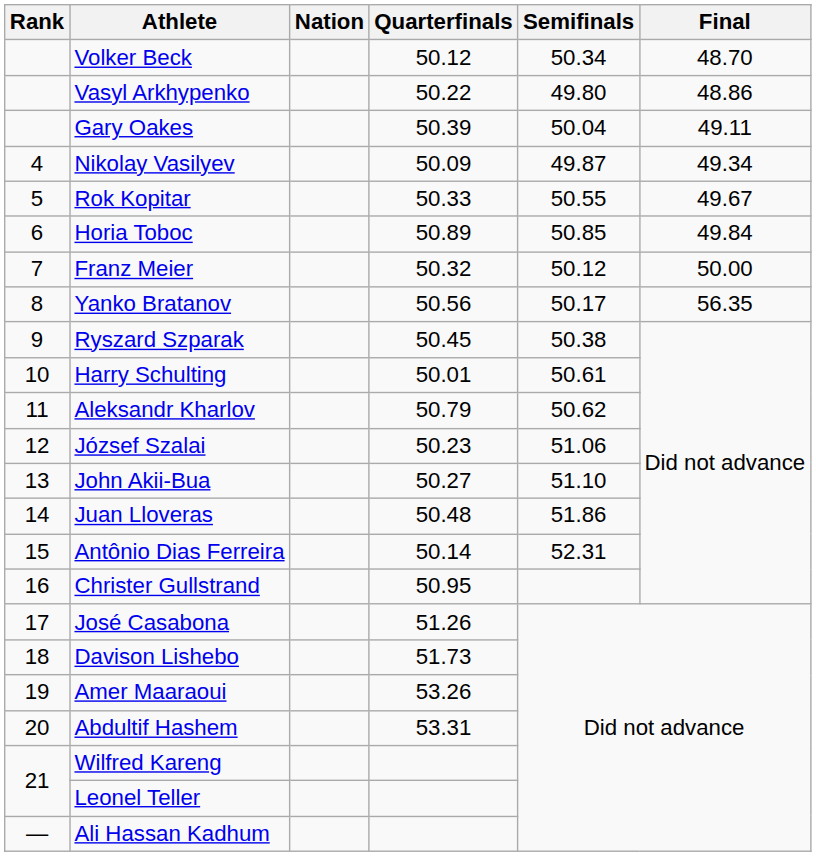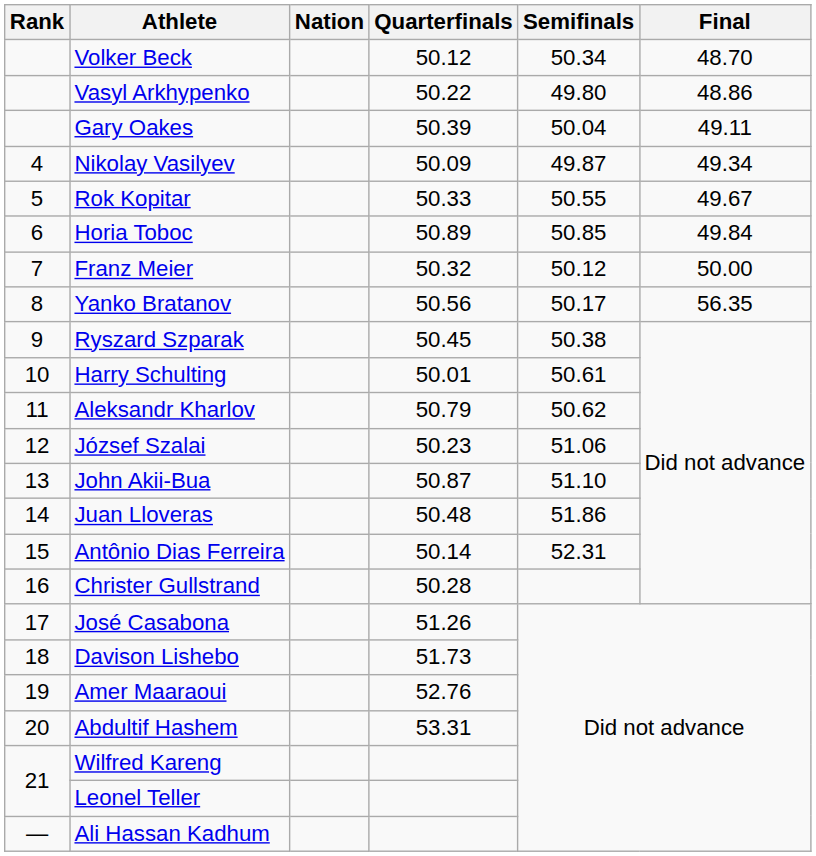 <table class="wikitable sortable" style="text-align:center">
 <tr>
 <th>Rank</th>
 <th>Athlete</th>
 <th>Nation</th>
 <th>Quarterfinals</th>
 <th>Semifinals</th>
 <th>Final</th>
 </tr>
 <tr>
 <td></td>
 <td align=left><a href='#'>Volker Beck</a></td>
 <td align=left></td>
 <td>50.12</td>
 <td>50.34</td>
 <td>48.70</td>
 </tr>
 <tr>
 <td></td>
 <td align=left><a href='#'>Vasyl Arkhypenko</a></td>
 <td align=left></td>
 <td>50.22</td>
 <td>49.80</td>
 <td>48.86</td>
 </tr>
 <tr>
 <td></td>
 <td align=left><a href='#'>Gary Oakes</a></td>
 <td align=left></td>
 <td>50.39</td>
 <td>50.04</td>
 <td>49.11</td>
 </tr>
 <tr>
 <td>4</td>
 <td align=left><a href='#'>Nikolay Vasilyev</a></td>
 <td align=left></td>
 <td>50.09</td>
 <td>49.87</td>
 <td>49.34</td>
 </tr>
 <tr>
 <td>5</td>
 <td align=left><a href='#'>Rok Kopitar</a></td>
 <td align=left></td>
 <td>50.33</td>
 <td>50.55</td>
 <td>49.67</td>
 </tr>
 <tr>
 <td>6</td>
 <td align=left><a href='#'>Horia Toboc</a></td>
 <td align=left></td>
 <td>50.89</td>
 <td>50.85</td>
 <td>49.84</td>
 </tr>
 <tr>
 <td>7</td>
 <td align=left><a href='#'>Franz Meier</a></td>
 <td align="left"></td>
 <td>50.32</td>
 <td>50.12</td>
 <td>50.00</td>
 </tr>
 <tr>
 <td>8</td>
 <td align=left><a href='#'>Yanko Bratanov</a></td>
 <td align=left></td>
 <td>50.56</td>
 <td>50.17</td>
 <td>56.35</td>
 </tr>
 <tr>
 <td>9</td>
 <td align=left><a href='#'>Ryszard Szparak</a></td>
 <td align=left></td>
 <td>50.45</td>
 <td>50.38</td>
 <td rowspan=8 data-sort-value=99.99>Did not advance</td>
 </tr>
 <tr>
 <td>10</td>
 <td align=left><a href='#'>Harry Schulting</a></td>
 <td align=left></td>
 <td>50.01</td>
 <td>50.61</td>
 </tr>
 <tr>
 <td>11</td>
 <td align=left><a href='#'>Aleksandr Kharlov</a></td>
 <td align=left></td>
 <td>50.79</td>
 <td>50.62</td>
 </tr>
 <tr>
 <td>12</td>
 <td align=left><a href='#'>József Szalai</a></td>
 <td align=left></td>
 <td>50.23</td>
 <td>51.06</td>
 </tr>
 <tr>
 <td>13</td>
 <td align=left><a href='#'>John Akii-Bua</a></td>
 <td align=left></td>
-<td>50.27</td>
+<td>50.87</td>
 <td>51.10</td>
 </tr>
 <tr>
 <td>14</td>
 <td align=left><a href='#'>Juan Lloveras</a></td>
 <td align=left></td>
 <td>50.48</td>
 <td>51.86</td>
 </tr>
 <tr>
 <td>15</td>
 <td align=left><a href='#'>Antônio Dias Ferreira</a></td>
 <td align=left></td>
 <td>50.14</td>
 <td>52.31</td>
 </tr>
 <tr>
 <td>16</td>
 <td align=left><a href='#'>Christer Gullstrand</a></td>
 <td align=left></td>
-<td>50.95</td>
+<td>50.28</td>
 <td data-sort-value-80.00></td>
 </tr>
 <tr>
 <td>17</td>
 <td align=left><a href='#'>José Casabona</a></td>
 <td align=left></td>
 <td>51.26</td>
 <td rowspan=7 colspan=2 data-sort-value=99.99>Did not advance</td>
 </tr>
 <tr>
 <td>18</td>
 <td align=left><a href='#'>Davison Lishebo</a></td>
 <td align=left></td>
 <td>51.73</td>
 </tr>
 <tr>
 <td>19</td>
 <td align=left><a href='#'>Amer Maaraoui</a></td>
 <td align=left></td>
-<td>53.26</td>
+<td>52.76</td>
 </tr>
 <tr>
 <td>20</td>
 <td align=left><a href='#'>Abdultif Hashem</a></td>
 <td align=left></td>
 <td>53.31</td>
 </tr>
 <tr>
 <td rowspan=2>21</td>
 <td align=left><a href='#'>Wilfred Kareng</a></td>
 <td align=left></td>
 <td data-sort-value-70.00></td>
 </tr>
 <tr>
 <td align=left><a href='#'>Leonel Teller</a></td>
 <td align=left></td>
 <td data-sort-value-70.00></td>
 </tr>
 <tr>
 <td data-sort-value=23>—</td>
 <td align=left><a href='#'>Ali Hassan Kadhum</a></td>
 <td align=left></td>
 <td data-sort-value-80.00></td>
 </tr>
 </table>
